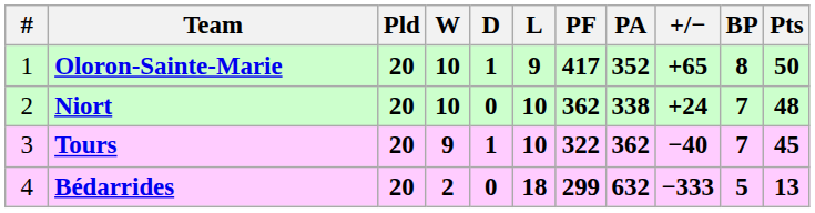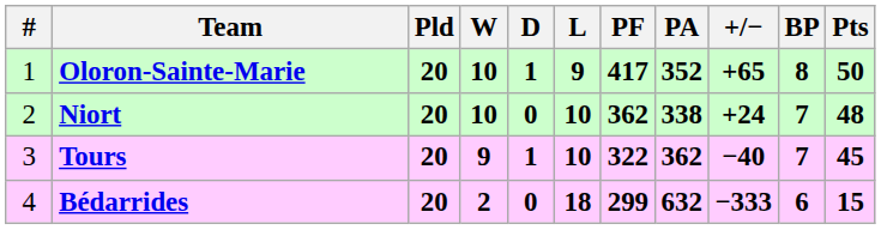 <table class="wikitable" style="text-align: center;">
 <tr>
 <th width="20">#</th>
 <th width="200">Team</th>
 <th width="20">Pld</th>
 <th width="20">W</th>
 <th width="20">D</th>
 <th width="20">L</th>
 <th width="20">PF</th>
 <th width="20">PA</th>
 <th width="25">+/−</th>
 <th width="20">BP</th>
 <th width="20">Pts</th>
 </tr>
 <tr bgcolor=#ccffcc align=center>
 <td>1</td>
 <td align=left><strong><a href='#'>Oloron-Sainte-Marie</a></strong></td>
 <td><strong>20</strong></td>
 <td><strong>10</strong></td>
 <td><strong>1</strong></td>
 <td><strong>9</strong></td>
 <td><strong>417</strong></td>
 <td><strong>352</strong></td>
 <td><strong>+65</strong></td>
 <td><strong>8</strong></td>
 <td><strong>50</strong></td>
 </tr>
 <tr bgcolor=#ccffcc align=center>
 <td>2</td>
 <td align=left><strong><a href='#'>Niort</a></strong></td>
 <td><strong>20</strong></td>
 <td><strong>10</strong></td>
 <td><strong>0</strong></td>
 <td><strong>10</strong></td>
 <td><strong>362</strong></td>
 <td><strong>338</strong></td>
 <td><strong>+24</strong></td>
 <td><strong>7</strong></td>
 <td><strong>48</strong></td>
 </tr>
 <tr bgcolor=#ffccff align=center>
 <td>3</td>
 <td align=left><strong><a href='#'>Tours</a></strong></td>
 <td><strong>20</strong></td>
 <td><strong>9</strong></td>
 <td><strong>1</strong></td>
 <td><strong>10</strong></td>
 <td><strong>322</strong></td>
 <td><strong>362</strong></td>
 <td><strong>−40</strong></td>
 <td><strong>7</strong></td>
 <td><strong>45</strong></td>
 </tr>
 <tr bgcolor=#ffccff align=center>
 <td>4</td>
 <td align=left><strong><a href='#'>Bédarrides</a></strong></td>
 <td><strong>20</strong></td>
 <td><strong>2</strong></td>
 <td><strong>0</strong></td>
 <td><strong>18</strong></td>
 <td><strong>299</strong></td>
 <td><strong>632</strong></td>
 <td><strong>−333</strong></td>
-<td><strong>5</strong></td>
-<td><strong>13</strong></td>
+<td><strong>6</strong></td>
+<td><strong>15</strong></td>
 </tr>
 </table>
